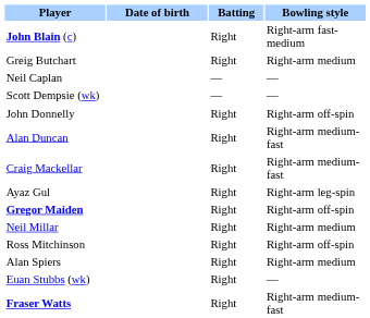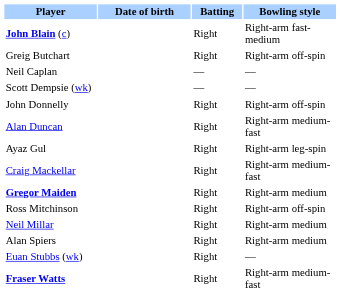 <table class="sortable" style="width:80%;" border="0" cellspacing="2" cellpadding="2">
 <tr style="background:#aad0ff;">
 <th width=20%>Player</th>
 <th width=20%>Date of birth</th>
 <th width=10%>Batting</th>
 <th width=20%>Bowling style</th>
 </tr>
 <tr>
 <td><strong><a href='#'>John Blain</a></strong> (<a href='#'>c</a>)</td>
 <td></td>
 <td>Right</td>
 <td>Right-arm fast-medium</td>
 </tr>
 <tr>
 <td>Greig Butchart</td>
 <td></td>
 <td>Right</td>
-<td>Right-arm medium</td>
+<td>Right-arm off-spin</td>
 </tr>
 <tr>
 <td>Neil Caplan</td>
 <td></td>
 <td>—</td>
 <td>—</td>
 </tr>
 <tr>
 <td>Scott Dempsie (<a href='#'>wk</a>)</td>
 <td></td>
 <td>—</td>
 <td>—</td>
 </tr>
 <tr>
 <td>John Donnelly</td>
 <td></td>
 <td>Right</td>
 <td>Right-arm off-spin</td>
 </tr>
 <tr>
 <td><a href='#'>Alan Duncan</a></td>
 <td></td>
 <td>Right</td>
 <td>Right-arm medium-fast</td>
 </tr>
 <tr>
+<td>Ayaz Gul</td>
+<td></td>
+<td>Right</td>
+<td>Right-arm leg-spin</td>
+</tr>
+<tr>
 <td><a href='#'>Craig Mackellar</a></td>
 <td></td>
 <td>Right</td>
 <td>Right-arm medium-fast</td>
 </tr>
 <tr>
-<td>Ayaz Gul</td>
+<td><strong><a href='#'>Gregor Maiden</a></strong></td>
 <td></td>
 <td>Right</td>
-<td>Right-arm leg-spin</td>
+<td>Right-arm medium</td>
 </tr>
 <tr>
-<td><strong><a href='#'>Gregor Maiden</a></strong></td>
+<td>Ross Mitchinson</td>
 <td></td>
 <td>Right</td>
 <td>Right-arm off-spin</td>
 </tr>
 <tr>
 <td><a href='#'>Neil Millar</a></td>
 <td></td>
 <td>Right</td>
 <td>Right-arm medium</td>
-</tr>
-<tr>
-<td>Ross Mitchinson</td>
-<td></td>
-<td>Right</td>
-<td>Right-arm off-spin</td>
 </tr>
 <tr>
 <td>Alan Spiers</td>
 <td></td>
 <td>Right</td>
 <td>Right-arm medium</td>
 </tr>
 <tr>
 <td><a href='#'>Euan Stubbs</a> (<a href='#'>wk</a>)</td>
 <td></td>
 <td>Right</td>
 <td>—</td>
 </tr>
 <tr>
 <td><strong><a href='#'>Fraser Watts</a></strong></td>
 <td></td>
 <td>Right</td>
 <td>Right-arm medium-fast</td>
 </tr>
 </table>
